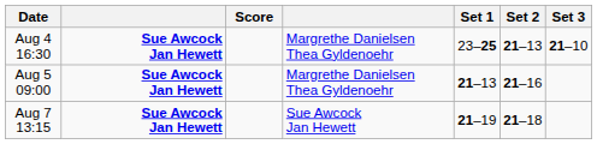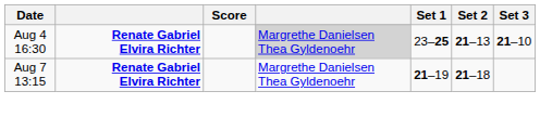 <table class="wikitable" style="text-align: center; font-size:90% ">
 <tr>
 <th width="60">Date</th>
 <th align="right" width="225"></th>
 <th width="60">Score</th>
 <th align="left" width="225"></th>
 <th width="50">Set 1</th>
 <th width="50">Set 2</th>
 <th width="50">Set 3</th>
 </tr>
 <tr>
 <td>Aug 4<br>16:30</td>
-<td align="right"><strong><a href='#'>Sue Awcock</a> <br><a href='#'>Jan Hewett</a> </strong></td>
+<td align="right"><strong><a href='#'>Renate Gabriel</a> <br><a href='#'>Elvira Richter</a> </strong></td>
 <td align="center"></td>
-<td align="left"> <a href='#'>Margrethe Danielsen</a><br> <a href='#'>Thea Gyldenoehr</a></td>
+<td align="left" style="background: lightgrey;"> <a href='#'>Margrethe Danielsen</a><br> <a href='#'>Thea Gyldenoehr</a></td>
 <td>23–<strong>25</strong></td>
 <td><strong>21</strong>–13</td>
 <td><strong>21</strong>–10</td>
 </tr>
 <tr>
-<td>Aug 5<br>09:00</td>
-<td align="right"><strong><a href='#'>Sue Awcock</a> <br><a href='#'>Jan Hewett</a> </strong></td>
+<td>Aug 7<br>13:15</td>
+<td align="right"><strong><a href='#'>Renate Gabriel</a> <br><a href='#'>Elvira Richter</a> </strong></td>
 <td align="center"></td>
 <td align="left"> <a href='#'>Margrethe Danielsen</a><br> <a href='#'>Thea Gyldenoehr</a></td>
-<td><strong>21</strong>–13</td>
-<td><strong>21</strong>–16</td>
-<td></td>
-</tr>
-<tr>
-<td>Aug 7<br>13:15</td>
-<td align="right"><strong><a href='#'>Sue Awcock</a> <br><a href='#'>Jan Hewett</a> </strong></td>
-<td align="center"></td>
-<td align="left"> <a href='#'>Sue Awcock</a><br> <a href='#'>Jan Hewett</a></td>
 <td><strong>21</strong>–19</td>
 <td><strong>21</strong>–18</td>
 <td></td>
 </tr>
 </table>
